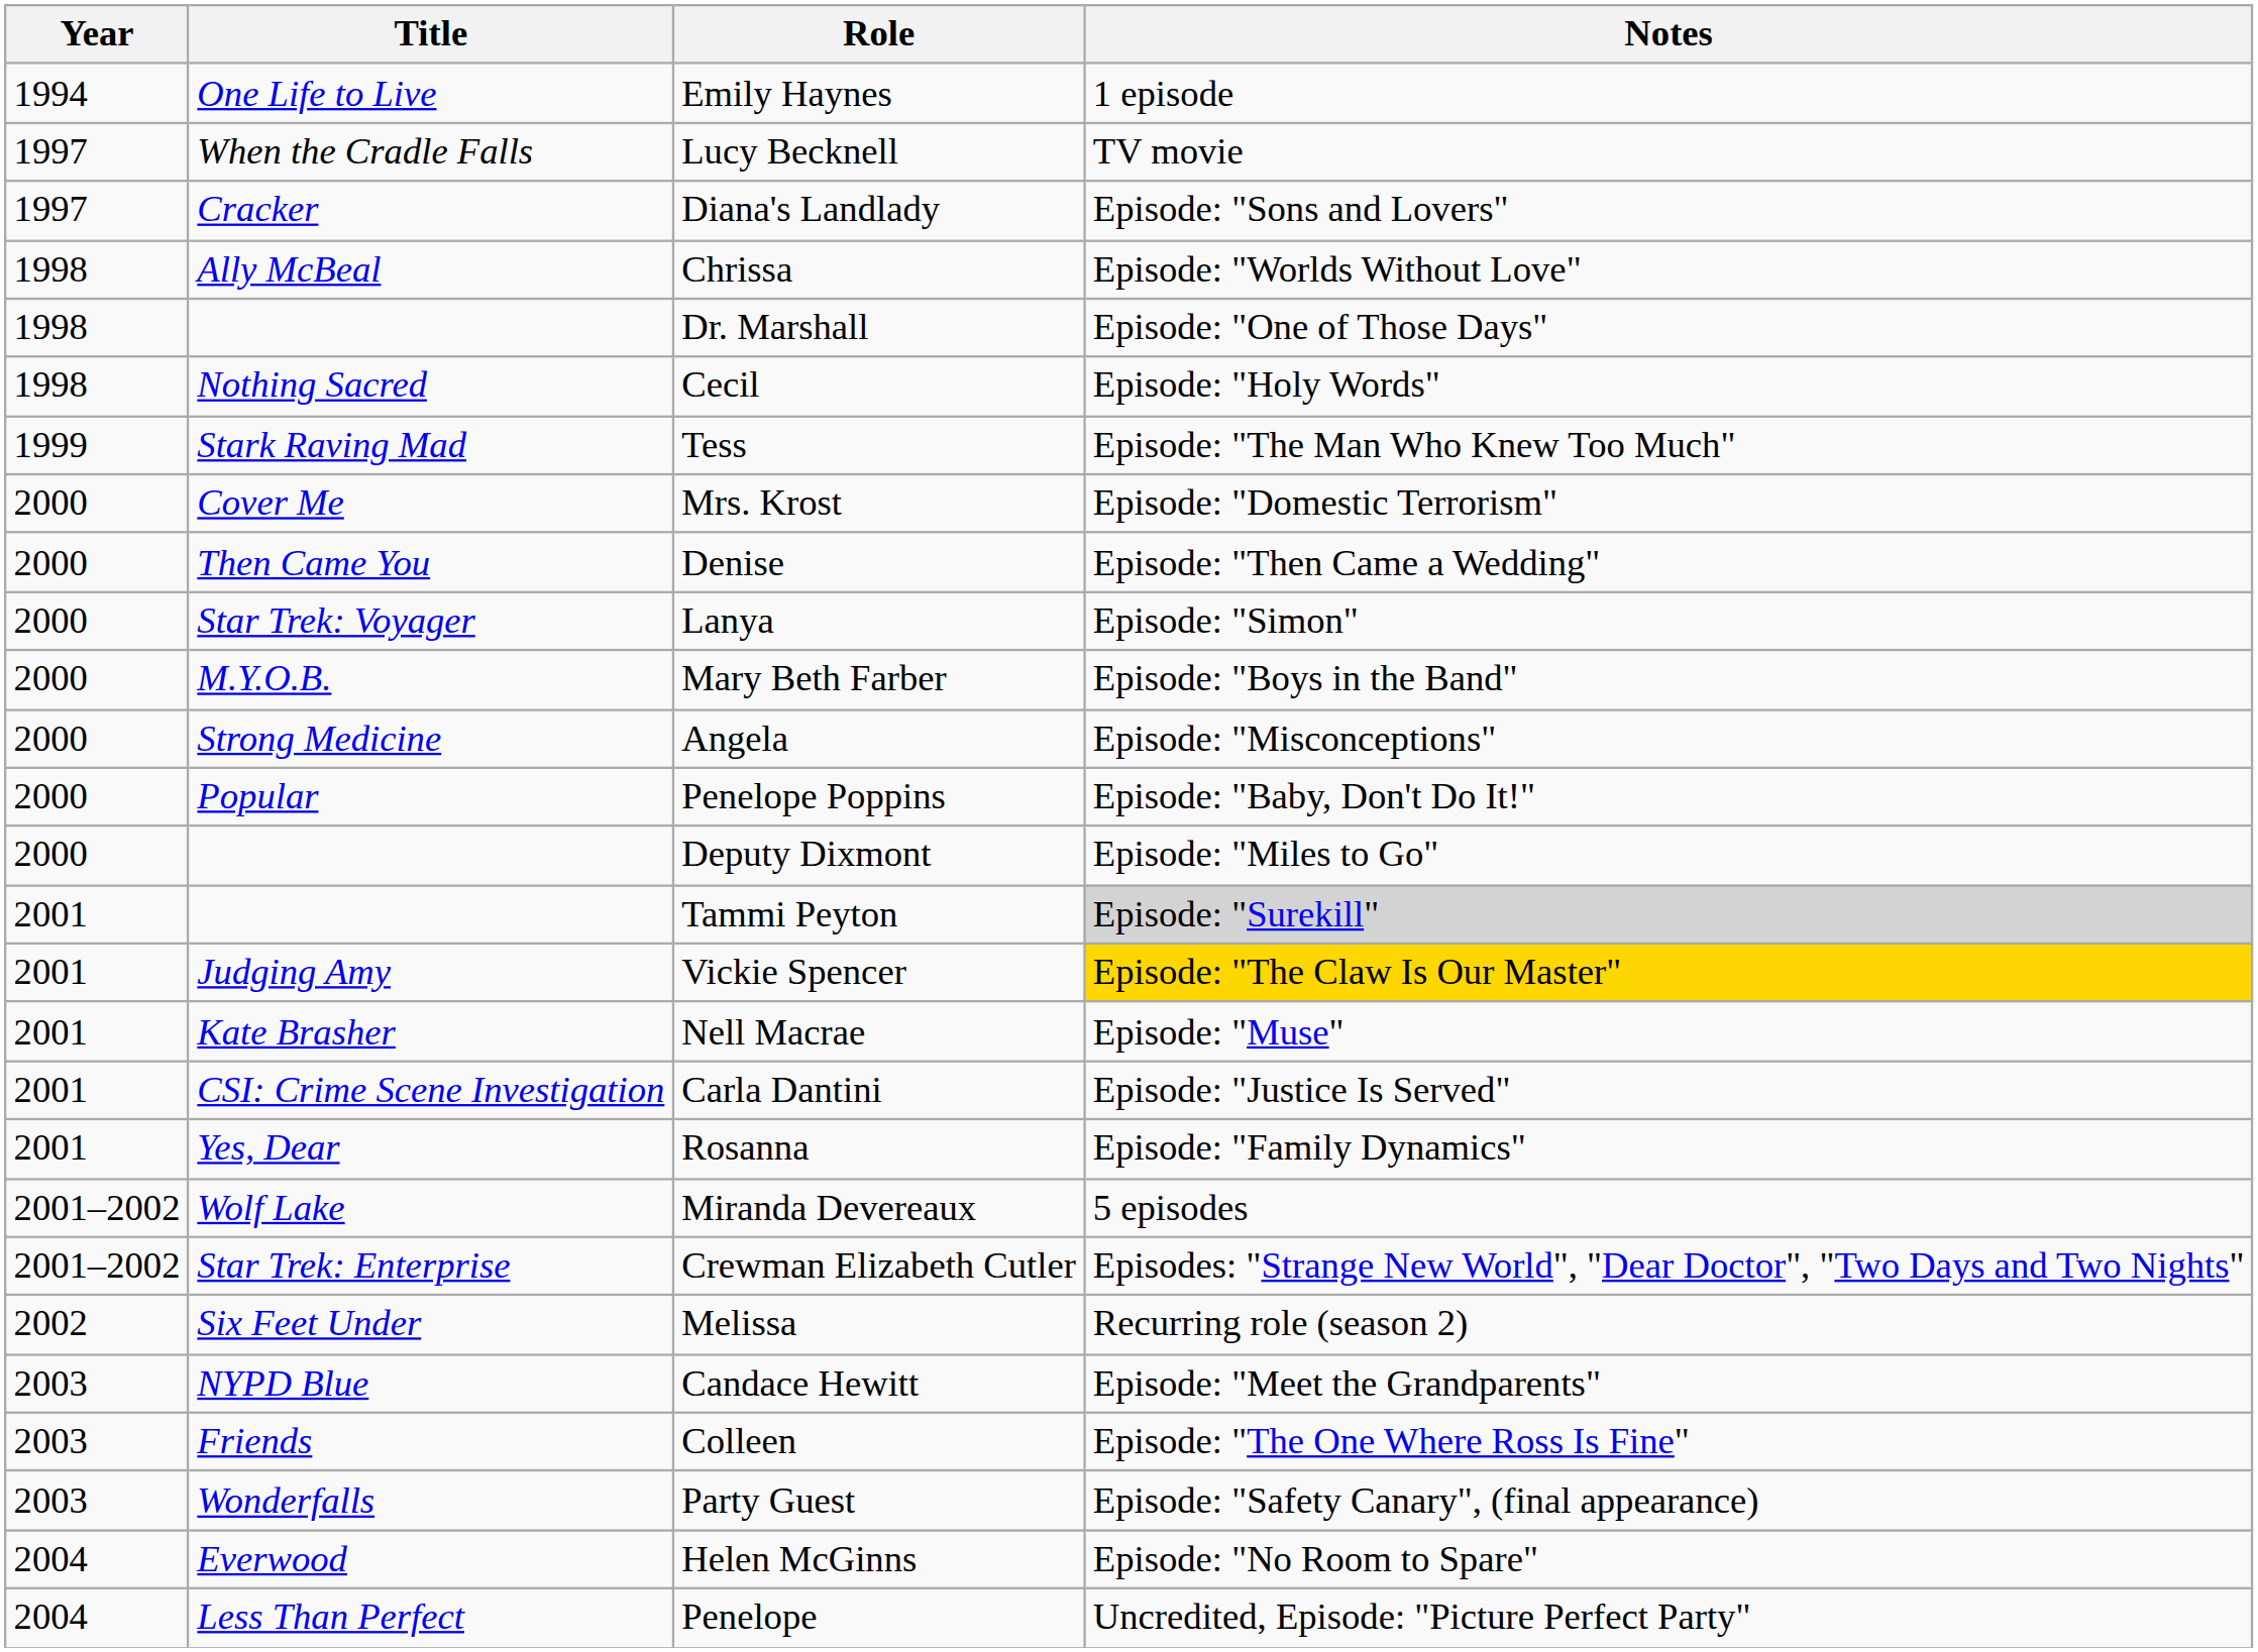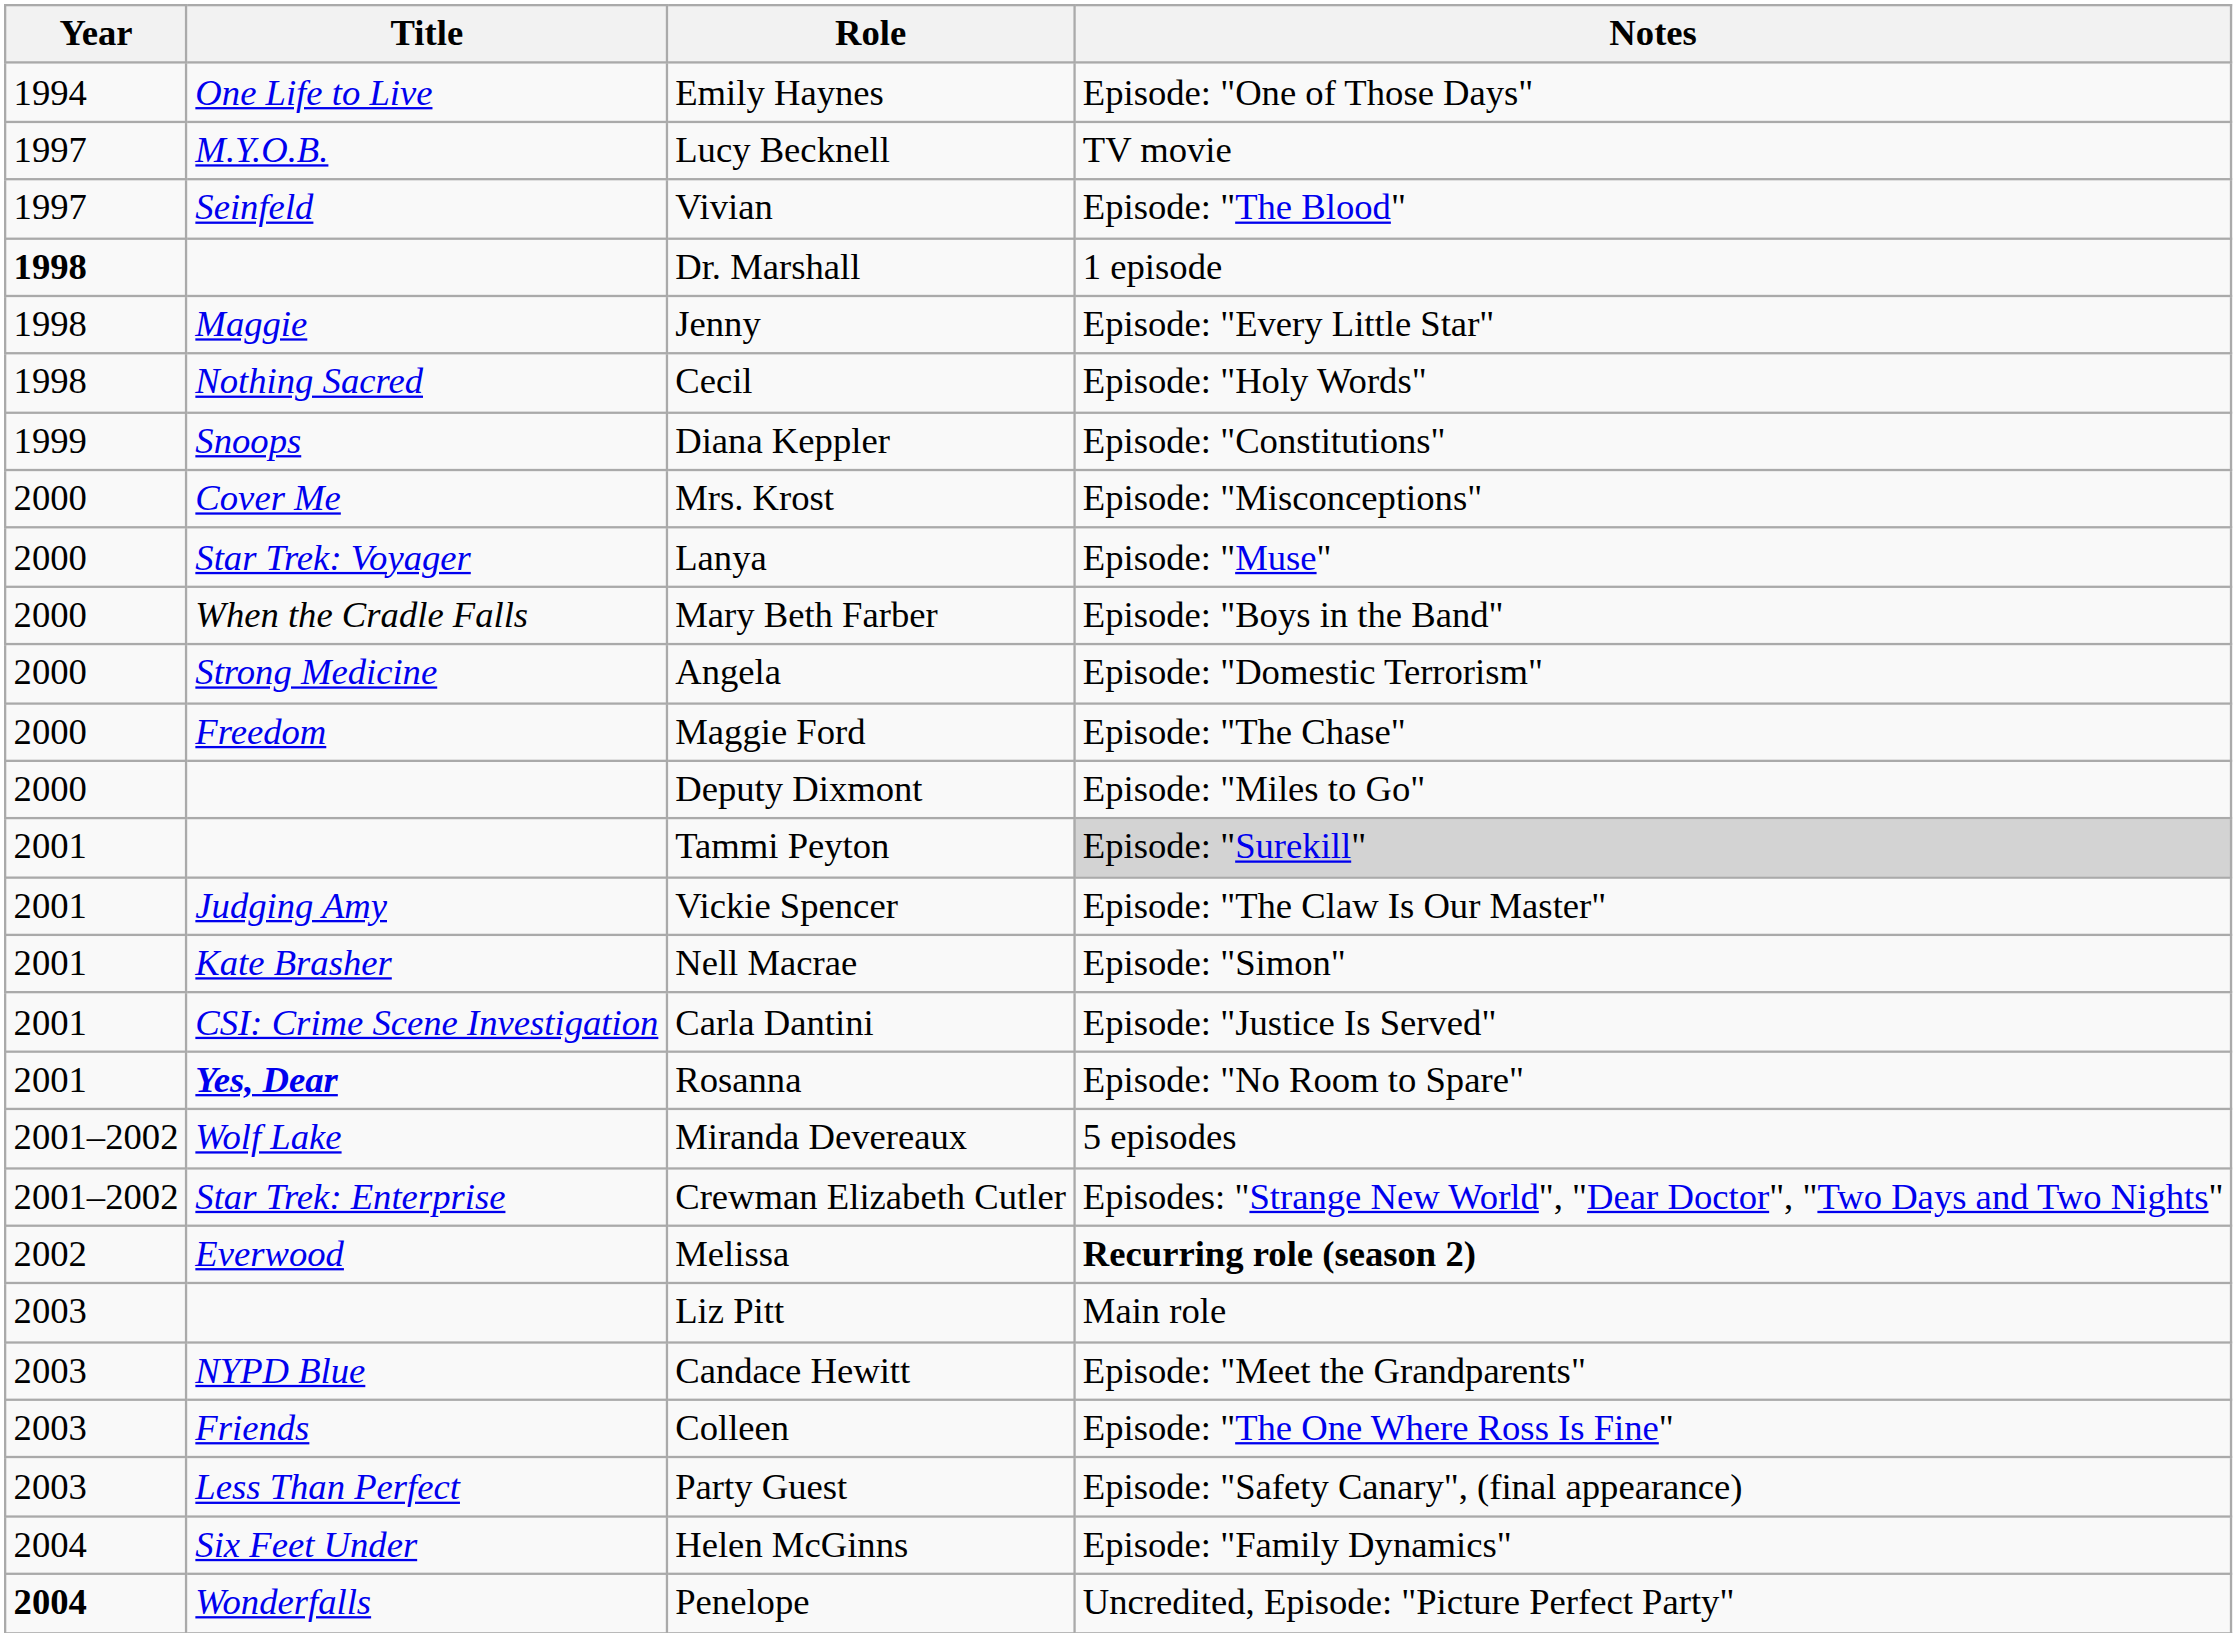 <table class="wikitable sortable">
 <tr>
 <th>Year</th>
 <th>Title</th>
 <th>Role</th>
 <th class ="unsortable">Notes</th>
 </tr>
 <tr>
 <td>1994</td>
 <td><em><a href='#'>One Life to Live</a></em></td>
 <td>Emily Haynes</td>
-<td>1 episode</td>
+<td>Episode: "One of Those Days"</td>
 </tr>
 <tr>
 <td>1997</td>
-<td><em>When the Cradle Falls</em></td>
+<td><em><a href='#'>M.Y.O.B.</a></em></td>
 <td>Lucy Becknell</td>
 <td>TV movie</td>
 </tr>
 <tr>
 <td>1997</td>
-<td><em><a href='#'>Cracker</a></em></td>
-<td>Diana's Landlady</td>
-<td>Episode: "Sons and Lovers"</td>
+<td><em><a href='#'>Seinfeld</a></em></td>
+<td>Vivian</td>
+<td>Episode: "<a href='#'>The Blood</a>"</td>
+</tr>
+<tr>
+<td><strong>1998</strong></td>
+<td><em></em></td>
+<td>Dr. Marshall</td>
+<td>1 episode</td>
 </tr>
 <tr>
 <td>1998</td>
-<td><em><a href='#'>Ally McBeal</a></em></td>
-<td>Chrissa</td>
-<td>Episode: "Worlds Without Love"</td>
-</tr>
-<tr>
-<td>1998</td>
-<td><em></em></td>
-<td>Dr. Marshall</td>
-<td>Episode: "One of Those Days"</td>
+<td><em><a href='#'>Maggie</a></em></td>
+<td>Jenny</td>
+<td>Episode: "Every Little Star"</td>
 </tr>
 <tr>
 <td>1998</td>
 <td><em><a href='#'>Nothing Sacred</a></em></td>
 <td>Cecil</td>
 <td>Episode: "Holy Words"</td>
 </tr>
 <tr>
 <td>1999</td>
-<td><em><a href='#'>Stark Raving Mad</a></em></td>
-<td>Tess</td>
-<td>Episode: "The Man Who Knew Too Much"</td>
+<td><em><a href='#'>Snoops</a></em></td>
+<td>Diana Keppler</td>
+<td>Episode: "Constitutions"</td>
 </tr>
 <tr>
 <td>2000</td>
 <td><em><a href='#'>Cover Me</a></em></td>
 <td>Mrs. Krost</td>
-<td>Episode: "Domestic Terrorism"</td>
-</tr>
-<tr>
-<td>2000</td>
-<td><em><a href='#'>Then Came You</a></em></td>
-<td>Denise</td>
-<td>Episode: "Then Came a Wedding"</td>
+<td>Episode: "Misconceptions"</td>
 </tr>
 <tr>
 <td>2000</td>
 <td><em><a href='#'>Star Trek: Voyager</a></em></td>
 <td>Lanya</td>
-<td>Episode: "Simon"</td>
+<td>Episode: "<a href='#'>Muse</a>"</td>
 </tr>
 <tr>
 <td>2000</td>
-<td><em><a href='#'>M.Y.O.B.</a></em></td>
+<td><em>When the Cradle Falls</em></td>
 <td>Mary Beth Farber</td>
 <td>Episode: "Boys in the Band"</td>
 </tr>
 <tr>
 <td>2000</td>
 <td><em><a href='#'>Strong Medicine</a></em></td>
 <td>Angela</td>
-<td>Episode: "Misconceptions"</td>
+<td>Episode: "Domestic Terrorism"</td>
 </tr>
 <tr>
 <td>2000</td>
-<td><em><a href='#'>Popular</a></em></td>
-<td>Penelope Poppins</td>
-<td>Episode: "Baby, Don't Do It!"</td>
+<td><em><a href='#'>Freedom</a></em></td>
+<td>Maggie Ford</td>
+<td>Episode: "The Chase"</td>
 </tr>
 <tr>
 <td>2000</td>
 <td><em></em></td>
 <td>Deputy Dixmont</td>
 <td>Episode: "Miles to Go"</td>
 </tr>
 <tr>
 <td>2001</td>
 <td><em></em></td>
 <td>Tammi Peyton</td>
 <td style="background: lightgrey;">Episode: "<a href='#'>Surekill</a>"</td>
 </tr>
 <tr>
 <td>2001</td>
 <td><em><a href='#'>Judging Amy</a></em></td>
 <td>Vickie Spencer</td>
-<td style="background: gold;">Episode: "The Claw Is Our Master"</td>
+<td>Episode: "The Claw Is Our Master"</td>
 </tr>
 <tr>
 <td>2001</td>
 <td><em><a href='#'>Kate Brasher</a></em></td>
 <td>Nell Macrae</td>
-<td>Episode: "<a href='#'>Muse</a>"</td>
+<td>Episode: "Simon"</td>
 </tr>
 <tr>
 <td>2001</td>
 <td><em><a href='#'>CSI: Crime Scene Investigation</a></em></td>
 <td>Carla Dantini</td>
 <td>Episode: "Justice Is Served"</td>
 </tr>
 <tr>
 <td>2001</td>
-<td><em><a href='#'>Yes, Dear</a></em></td>
+<td><strong><em><a href='#'>Yes, Dear</a></em></strong></td>
 <td>Rosanna</td>
-<td>Episode: "Family Dynamics"</td>
+<td>Episode: "No Room to Spare"</td>
 </tr>
 <tr>
 <td>2001–2002</td>
 <td><em><a href='#'>Wolf Lake</a></em></td>
 <td>Miranda Devereaux</td>
 <td>5 episodes</td>
 </tr>
 <tr>
 <td>2001–2002</td>
 <td><em><a href='#'>Star Trek: Enterprise</a></em></td>
 <td>Crewman Elizabeth Cutler</td>
 <td>Episodes: "<a href='#'>Strange New World</a>", "<a href='#'>Dear Doctor</a>", "<a href='#'>Two Days and Two Nights</a>"</td>
 </tr>
 <tr>
 <td>2002</td>
-<td><em><a href='#'>Six Feet Under</a></em></td>
+<td><em><a href='#'>Everwood</a></em></td>
 <td>Melissa</td>
-<td>Recurring role (season 2)</td>
+<td><strong>Recurring role (season 2)</strong></td>
+</tr>
+<tr>
+<td>2003</td>
+<td><em></em></td>
+<td>Liz Pitt</td>
+<td>Main role</td>
 </tr>
 <tr>
 <td>2003</td>
 <td><em><a href='#'>NYPD Blue</a></em></td>
 <td>Candace Hewitt</td>
 <td>Episode: "Meet the Grandparents"</td>
 </tr>
 <tr>
 <td>2003</td>
 <td><em><a href='#'>Friends</a></em></td>
 <td>Colleen</td>
 <td>Episode: "<a href='#'>The One Where Ross Is Fine</a>"</td>
 </tr>
 <tr>
 <td>2003</td>
-<td><em><a href='#'>Wonderfalls</a></em></td>
+<td><em><a href='#'>Less Than Perfect</a></em></td>
 <td>Party Guest</td>
 <td>Episode: "Safety Canary", (final appearance)</td>
 </tr>
 <tr>
 <td>2004</td>
-<td><em><a href='#'>Everwood</a></em></td>
+<td><em><a href='#'>Six Feet Under</a></em></td>
 <td>Helen McGinns</td>
-<td>Episode: "No Room to Spare"</td>
+<td>Episode: "Family Dynamics"</td>
 </tr>
 <tr>
-<td>2004</td>
-<td><em><a href='#'>Less Than Perfect</a></em></td>
+<td><strong>2004</strong></td>
+<td><em><a href='#'>Wonderfalls</a></em></td>
 <td>Penelope</td>
 <td>Uncredited, Episode: "Picture Perfect Party"</td>
 </tr>
 </table>
